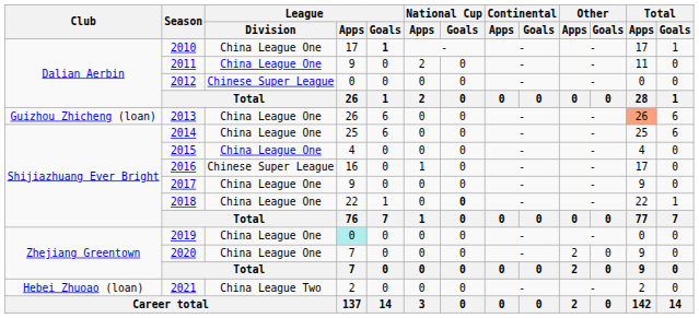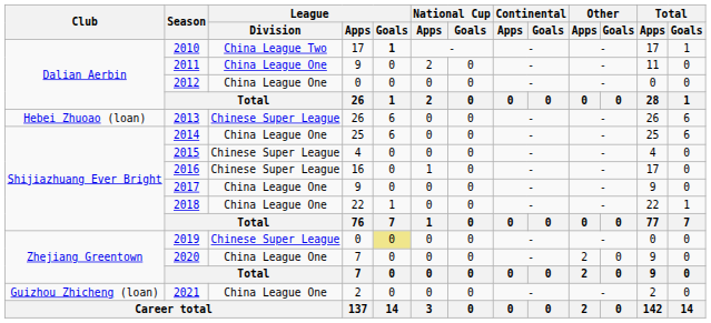 <table class="wikitable" style="text-align: center">
 <tr>
 <th rowspan="2">Club</th>
 <th rowspan="2">Season</th>
 <th colspan="3">League</th>
 <th colspan="2">National Cup</th>
 <th colspan="2">Continental</th>
 <th colspan="2">Other</th>
 <th colspan="2">Total</th>
 </tr>
 <tr>
 <th>Division</th>
 <th>Apps</th>
 <th>Goals</th>
 <th>Apps</th>
 <th>Goals</th>
 <th>Apps</th>
 <th>Goals</th>
 <th>Apps</th>
 <th>Goals</th>
 <th>Apps</th>
 <th>Goals</th>
 </tr>
 <tr>
 <td rowspan=4><a href='#'>Dalian Aerbin</a></td>
 <td><a href='#'>2010</a></td>
-<td>China League One</td>
+<td><a href='#'>China League Two</a></td>
 <td>17</td>
 <td><strong>1</strong></td>
 <td colspan="2">-</td>
 <td colspan="2">-</td>
 <td colspan="2">-</td>
 <td>17</td>
 <td>1</td>
 </tr>
 <tr>
 <td><a href='#'>2011</a></td>
 <td><a href='#'>China League One</a></td>
 <td>9</td>
 <td>0</td>
 <td>2</td>
 <td>0</td>
 <td colspan="2">-</td>
 <td colspan="2">-</td>
 <td>11</td>
 <td>0</td>
 </tr>
 <tr>
 <td><a href='#'>2012</a></td>
-<td><a href='#'>Chinese Super League</a></td>
+<td>China League One</td>
 <td>0</td>
 <td>0</td>
 <td>0</td>
 <td>0</td>
 <td colspan="2">-</td>
 <td colspan="2">-</td>
 <td>0</td>
 <td>0</td>
 </tr>
 <tr>
 <th colspan=2>Total</th>
 <th>26</th>
 <th>1</th>
 <th>2</th>
 <th>0</th>
 <th>0</th>
 <th>0</th>
 <th>0</th>
 <th>0</th>
 <th>28</th>
 <th>1</th>
 </tr>
 <tr>
-<td><a href='#'>Guizhou Zhicheng</a> (loan)</td>
+<td><a href='#'>Hebei Zhuoao</a> (loan)</td>
 <td><a href='#'>2013</a></td>
-<td>China League One</td>
+<td><a href='#'>Chinese Super League</a></td>
 <td>26</td>
 <td>6</td>
 <td>0</td>
 <td>0</td>
 <td colspan="2">-</td>
 <td colspan="2">-</td>
-<td style="background: lightsalmon;">26</td>
+<td>26</td>
 <td>6</td>
 </tr>
 <tr>
 <td rowspan=6><a href='#'>Shijiazhuang Ever Bright</a></td>
 <td><a href='#'>2014</a></td>
 <td>China League One</td>
 <td>25</td>
 <td>6</td>
 <td>0</td>
 <td>0</td>
 <td colspan="2">-</td>
 <td colspan="2">-</td>
 <td>25</td>
 <td>6</td>
 </tr>
 <tr>
 <td><a href='#'>2015</a></td>
-<td><a href='#'>China League One</a></td>
+<td>Chinese Super League</td>
 <td>4</td>
 <td>0</td>
 <td>0</td>
 <td>0</td>
 <td colspan="2">-</td>
 <td colspan="2">-</td>
 <td>4</td>
 <td>0</td>
 </tr>
 <tr>
 <td><a href='#'>2016</a></td>
 <td>Chinese Super League</td>
 <td>16</td>
 <td>0</td>
 <td>1</td>
 <td>0</td>
 <td colspan="2">-</td>
 <td colspan="2">-</td>
 <td>17</td>
 <td>0</td>
 </tr>
 <tr>
 <td><a href='#'>2017</a></td>
 <td>China League One</td>
 <td>9</td>
 <td>0</td>
 <td>0</td>
 <td>0</td>
 <td colspan="2">-</td>
 <td colspan="2">-</td>
 <td>9</td>
 <td>0</td>
 </tr>
 <tr>
 <td><a href='#'>2018</a></td>
 <td>China League One</td>
 <td>22</td>
 <td>1</td>
 <td>0</td>
-<td><strong>0</strong></td>
+<td>0</td>
 <td colspan="2">-</td>
 <td colspan="2">-</td>
 <td>22</td>
 <td>1</td>
 </tr>
 <tr>
 <th colspan=2>Total</th>
 <th>76</th>
 <th>7</th>
 <th>1</th>
 <th>0</th>
 <th>0</th>
 <th>0</th>
 <th>0</th>
 <th>0</th>
 <th>77</th>
 <th>7</th>
 </tr>
 <tr>
 <td rowspan=3><a href='#'>Zhejiang Greentown</a></td>
 <td><a href='#'>2019</a></td>
-<td>China League One</td>
-<td style="background: paleturquoise;">0</td>
+<td><a href='#'>Chinese Super League</a></td>
 <td>0</td>
+<td style="background: khaki;">0</td>
 <td>0</td>
 <td>0</td>
 <td colspan="2">-</td>
 <td colspan="2">-</td>
 <td>0</td>
 <td>0</td>
 </tr>
 <tr>
 <td><a href='#'>2020</a></td>
 <td>China League One</td>
 <td>7</td>
 <td>0</td>
 <td>0</td>
 <td>0</td>
 <td colspan="2">-</td>
 <td>2</td>
 <td>0</td>
 <td>9</td>
 <td>0</td>
 </tr>
 <tr>
 <th colspan=2>Total</th>
 <th>7</th>
 <th>0</th>
 <th>0</th>
 <th>0</th>
 <th>0</th>
 <th>0</th>
 <th>2</th>
 <th>0</th>
 <th>9</th>
 <th>0</th>
 </tr>
 <tr>
-<td><a href='#'>Hebei Zhuoao</a> (loan)</td>
+<td><a href='#'>Guizhou Zhicheng</a> (loan)</td>
 <td><a href='#'>2021</a></td>
-<td>China League Two</td>
+<td>China League One</td>
 <td>2</td>
 <td>0</td>
 <td>0</td>
 <td>0</td>
 <td colspan="2">-</td>
 <td colspan="2">-</td>
 <td>2</td>
 <td>0</td>
 </tr>
 <tr>
 <th colspan=3>Career total</th>
 <th>137</th>
 <th>14</th>
 <th>3</th>
 <th>0</th>
 <th>0</th>
 <th>0</th>
 <th>2</th>
 <th>0</th>
 <th>142</th>
 <th>14</th>
 </tr>
 </table>
